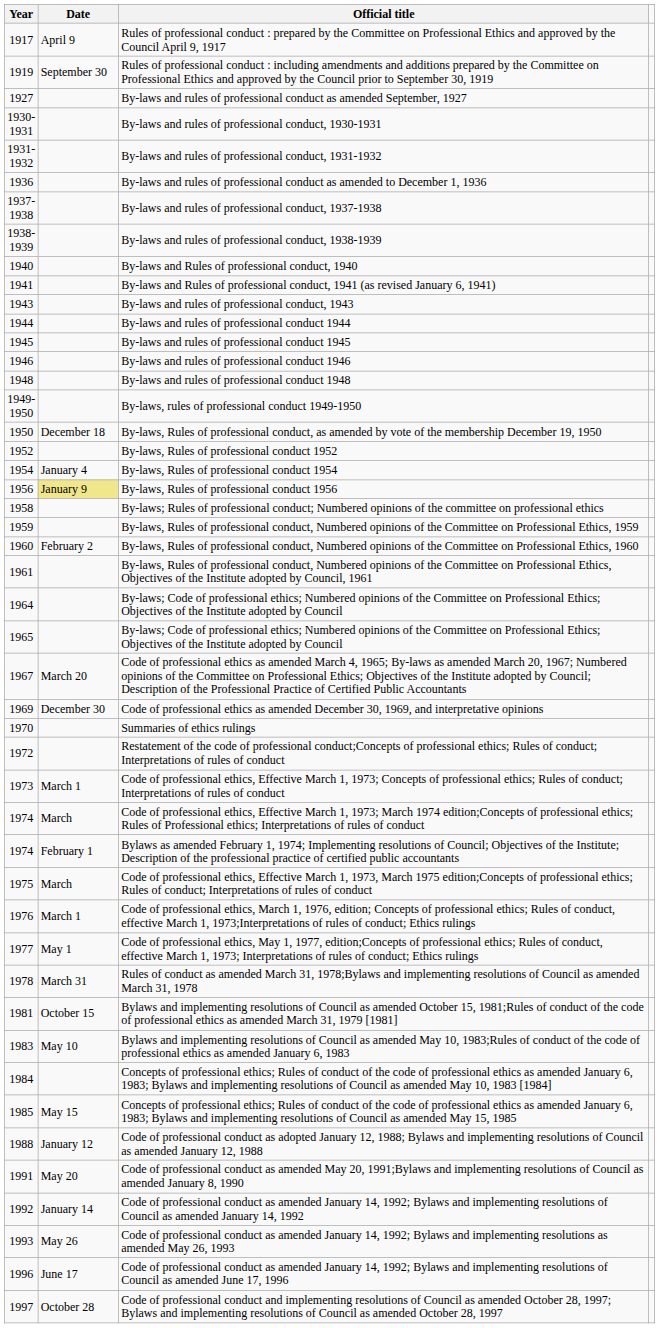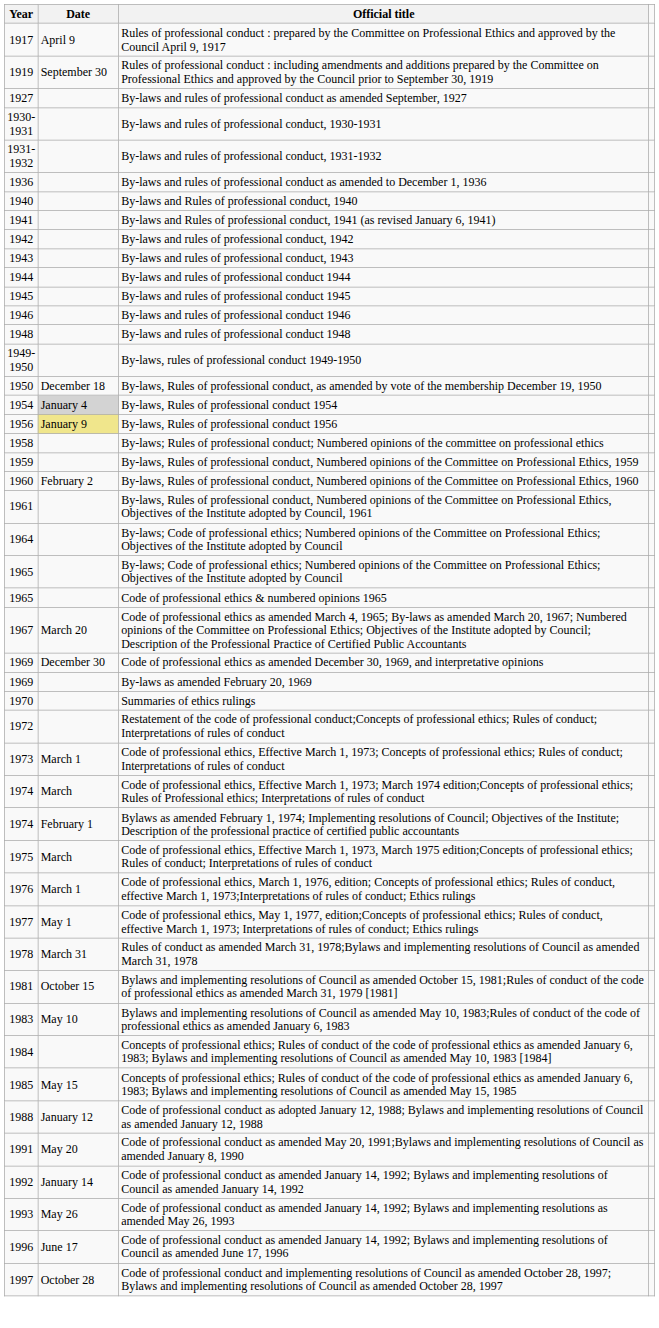 <table class="wikitable sortable">
 <tr>
 <th width="35">Year</th>
 <th width="100">Date</th>
 <th width="700">Official title</th>
 </tr>
 <tr>
 <td align="center">1917</td>
 <td>April 9</td>
 <td>Rules of professional conduct : prepared by the Committee on Professional Ethics and approved by the Council April 9, 1917 </td>
 <td></td>
 </tr>
 <tr>
 <td align="center">1919</td>
 <td>September 30</td>
 <td>Rules of professional conduct : including amendments and additions prepared by the Committee on Professional Ethics and approved by the Council prior to September 30, 1919 </td>
 <td></td>
 </tr>
 <tr>
 <td align="center">1927</td>
 <td></td>
 <td>By-laws and rules of professional conduct as amended September, 1927 </td>
 <td></td>
 </tr>
 <tr>
 <td align="center">1930-1931</td>
 <td></td>
 <td>By-laws and rules of professional conduct, 1930-1931 </td>
 <td></td>
 </tr>
 <tr>
 <td align="center">1931-1932</td>
 <td></td>
 <td>By-laws and rules of professional conduct, 1931-1932 </td>
 <td></td>
 </tr>
 <tr>
 <td align="center">1936</td>
 <td></td>
 <td>By-laws and rules of professional conduct as amended to December 1, 1936 </td>
 <td></td>
 </tr>
 <tr>
-<td align="center">1937-1938</td>
-<td></td>
-<td>By-laws and rules of professional conduct, 1937-1938 </td>
-<td></td>
-</tr>
-<tr>
-<td align="center">1938-1939</td>
-<td></td>
-<td>By-laws and rules of professional conduct, 1938-1939 </td>
-<td></td>
-</tr>
-<tr>
 <td align="center">1940</td>
 <td></td>
 <td>By-laws and Rules of professional conduct, 1940 </td>
 <td></td>
 </tr>
 <tr>
 <td align="center">1941</td>
 <td></td>
 <td>By-laws and Rules of professional conduct, 1941 (as revised January 6, 1941) </td>
+<td></td>
+</tr>
+<tr>
+<td align="center">1942</td>
+<td></td>
+<td>By-laws and rules of professional conduct, 1942 </td>
 <td></td>
 </tr>
 <tr>
 <td align="center">1943</td>
 <td></td>
 <td>By-laws and rules of professional conduct, 1943 </td>
 <td></td>
 </tr>
 <tr>
 <td align="center">1944</td>
 <td></td>
 <td>By-laws and rules of professional conduct 1944 </td>
 <td></td>
 </tr>
 <tr>
 <td align="center">1945</td>
 <td></td>
 <td>By-laws and rules of professional conduct 1945 </td>
 <td></td>
 </tr>
 <tr>
 <td align="center">1946</td>
 <td></td>
 <td>By-laws and rules of professional conduct 1946 </td>
 <td></td>
 </tr>
 <tr>
 <td align="center">1948</td>
 <td></td>
 <td>By-laws and rules of professional conduct 1948 </td>
 <td></td>
 </tr>
 <tr>
 <td align="center">1949-1950</td>
 <td></td>
 <td>By-laws, rules of professional conduct 1949-1950 </td>
 <td></td>
 </tr>
 <tr>
 <td align="center">1950</td>
 <td>December 18</td>
 <td>By-laws, Rules of professional conduct, as amended by vote of the membership December 19, 1950 </td>
 <td></td>
 </tr>
 <tr>
-<td align="center">1952</td>
-<td></td>
-<td>By-laws, Rules of professional conduct 1952 </td>
-<td></td>
-</tr>
-<tr>
 <td align="center">1954</td>
-<td>January 4</td>
+<td style="background: lightgrey;">January 4</td>
 <td>By-laws, Rules of professional conduct 1954 </td>
 <td></td>
 </tr>
 <tr>
 <td align="center">1956</td>
 <td style="background: khaki;">January 9</td>
 <td>By-laws, Rules of professional conduct 1956 </td>
 <td></td>
 </tr>
 <tr>
 <td align="center">1958</td>
 <td></td>
 <td>By-laws; Rules of professional conduct; Numbered opinions of the committee on professional ethics </td>
 <td></td>
 </tr>
 <tr>
 <td align="center">1959</td>
 <td></td>
 <td>By-laws, Rules of professional conduct, Numbered opinions of the Committee on Professional Ethics, 1959 </td>
 <td></td>
 </tr>
 <tr>
 <td align="center">1960</td>
 <td>February 2</td>
 <td>By-laws, Rules of professional conduct, Numbered opinions of the Committee on Professional Ethics, 1960 </td>
 <td></td>
 </tr>
 <tr>
 <td align="center">1961</td>
 <td></td>
 <td>By-laws, Rules of professional conduct, Numbered opinions of the Committee on Professional Ethics, Objectives of the Institute adopted by Council, 1961 </td>
 <td></td>
 </tr>
 <tr>
 <td align="center">1964</td>
 <td></td>
 <td>By-laws; Code of professional ethics; Numbered opinions of the Committee on Professional Ethics; Objectives of the Institute adopted by Council </td>
 <td></td>
 </tr>
 <tr>
 <td align="center">1965</td>
 <td></td>
 <td>By-laws; Code of professional ethics; Numbered opinions of the Committee on Professional Ethics; Objectives of the Institute adopted by Council  </td>
 <td></td>
 </tr>
 <tr>
+<td align="center">1965</td>
+<td></td>
+<td>Code of professional ethics & numbered opinions 1965 </td>
+<td></td>
+</tr>
+<tr>
 <td align="center">1967</td>
 <td>March 20</td>
 <td>Code of professional ethics as amended March 4, 1965; By-laws as amended March 20, 1967; Numbered opinions of the Committee on Professional Ethics; Objectives of the Institute adopted by Council; Description of the Professional Practice of Certified Public Accountants   </td>
 <td></td>
 </tr>
 <tr>
 <td align="center">1969</td>
 <td>December 30</td>
 <td>Code of professional ethics as amended December 30, 1969, and interpretative opinions </td>
+<td></td>
+</tr>
+<tr>
+<td align="center">1969</td>
+<td></td>
+<td>By-laws as amended February 20, 1969 </td>
 <td></td>
 </tr>
 <tr>
 <td align="center">1970</td>
 <td></td>
 <td>Summaries of ethics rulings</td>
 <td></td>
 </tr>
 <tr>
 <td align="center">1972</td>
 <td></td>
 <td>Restatement of the code of professional conduct;Concepts of professional ethics; Rules of conduct; Interpretations of rules of conduct </td>
 <td></td>
 </tr>
 <tr>
 <td align="center">1973</td>
 <td>March 1</td>
 <td>Code of professional ethics, Effective March 1, 1973; Concepts of professional ethics; Rules of conduct; Interpretations of rules of conduct </td>
 <td></td>
 </tr>
 <tr>
 <td align="center">1974</td>
 <td>March</td>
 <td>Code of professional ethics, Effective March 1, 1973; March 1974 edition;Concepts of professional ethics; Rules of Professional ethics; Interpretations of rules of conduct </td>
 <td></td>
 </tr>
 <tr>
 <td align="center">1974</td>
 <td>February 1</td>
 <td>Bylaws as amended February 1, 1974; Implementing resolutions of Council; Objectives of the Institute; Description of the professional practice of certified public accountants </td>
 <td></td>
 </tr>
 <tr>
 <td align="center">1975</td>
 <td>March</td>
 <td>Code of professional ethics, Effective March 1, 1973, March 1975 edition;Concepts of professional ethics; Rules of conduct; Interpretations of rules of conduct </td>
 <td></td>
 </tr>
 <tr>
 <td align="center">1976</td>
 <td>March 1</td>
 <td>Code of professional ethics, March 1, 1976, edition; Concepts of professional ethics; Rules of conduct, effective March 1, 1973;Interpretations of rules of conduct; Ethics rulings </td>
 <td></td>
 </tr>
 <tr>
 <td align="center">1977</td>
 <td>May 1</td>
 <td>Code of professional ethics, May 1, 1977, edition;Concepts of professional ethics; Rules of conduct, effective March 1, 1973; Interpretations of rules of conduct; Ethics rulings </td>
 <td></td>
 </tr>
 <tr>
 <td align="center">1978</td>
 <td>March 31</td>
 <td>Rules of conduct as amended March 31, 1978;Bylaws and implementing resolutions of Council as amended March 31, 1978 </td>
 <td></td>
 </tr>
 <tr>
 <td align="center">1981</td>
 <td>October 15</td>
 <td>Bylaws and implementing resolutions of Council as amended October 15, 1981;Rules of conduct of the code of professional ethics as amended March 31, 1979 [1981] </td>
 <td></td>
 </tr>
 <tr>
 <td align="center">1983</td>
 <td>May 10</td>
 <td>Bylaws and implementing resolutions of Council as amended May 10, 1983;Rules of conduct of the code of professional ethics as amended January 6, 1983 </td>
 <td></td>
 </tr>
 <tr>
 <td align="center">1984</td>
 <td></td>
 <td>Concepts of professional ethics; Rules of conduct of the code of professional ethics as amended January 6, 1983; Bylaws and implementing resolutions of Council as amended May 10, 1983 [1984] </td>
 <td></td>
 </tr>
 <tr>
 <td align="center">1985</td>
 <td>May 15</td>
 <td>Concepts of professional ethics; Rules of conduct of the code of professional ethics as amended January 6, 1983; Bylaws and implementing resolutions of Council as amended May 15, 1985 </td>
 <td></td>
 </tr>
 <tr>
 <td align="center">1988</td>
 <td>January 12</td>
 <td>Code of professional conduct as adopted January 12, 1988; Bylaws and implementing resolutions of Council as amended January 12, 1988 </td>
 <td></td>
 </tr>
 <tr>
 <td align="center">1991</td>
 <td>May 20</td>
 <td>Code of professional conduct as amended May 20, 1991;Bylaws and implementing resolutions of Council as amended January 8, 1990 </td>
 <td></td>
 </tr>
 <tr>
 <td align="center">1992</td>
 <td>January 14</td>
 <td>Code of professional conduct as amended January 14, 1992; Bylaws and implementing resolutions of Council as amended January 14, 1992 </td>
 <td></td>
 </tr>
 <tr>
 <td align="center">1993</td>
 <td>May 26</td>
 <td>Code of professional conduct as amended January 14, 1992; Bylaws and implementing resolutions as amended May 26, 1993 </td>
 <td></td>
 </tr>
 <tr>
 <td align="center">1996</td>
 <td>June 17</td>
 <td>Code of professional conduct as amended January 14, 1992; Bylaws and implementing resolutions of Council as amended June 17, 1996 </td>
 <td></td>
 </tr>
 <tr>
 <td align="center">1997</td>
 <td>October 28</td>
 <td>Code of professional conduct and implementing resolutions of Council as amended October 28, 1997; Bylaws and implementing resolutions of Council as amended October 28, 1997 </td>
 <td></td>
 </tr>
 </table>
